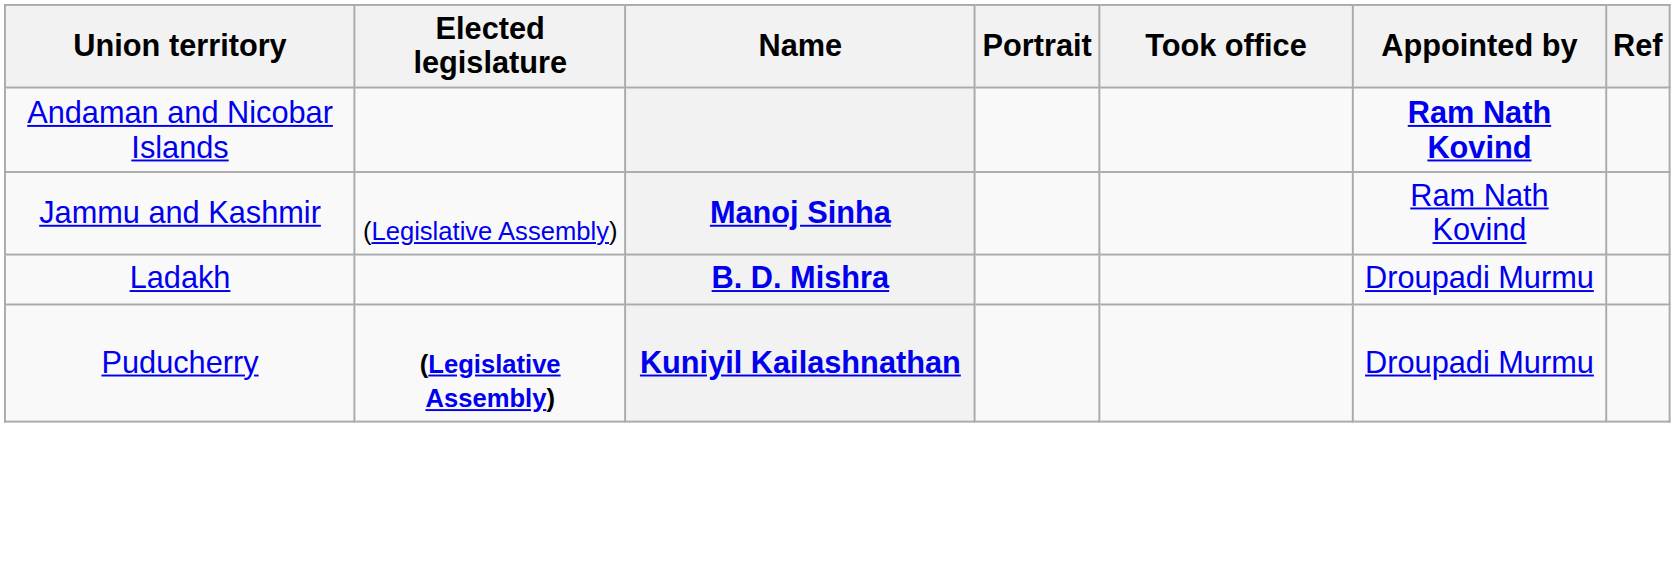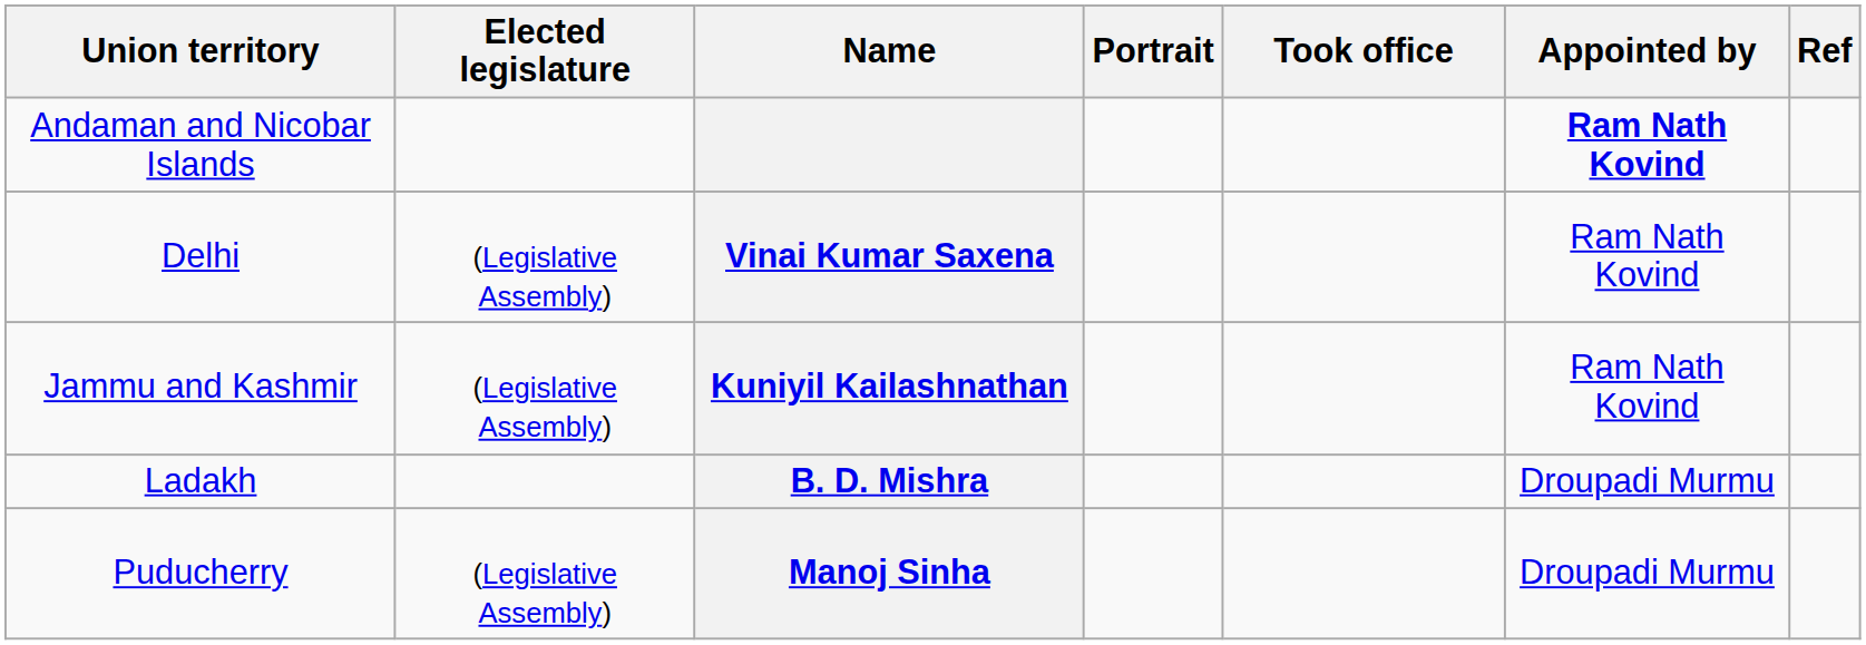 <table class="sortable wikitable" style="text-align:center">
 <tr>
 <th scope="col" style="width: 175px;">Union territory<br></th>
 <th>Elected legislature</th>
 <th scope="col" style="width: 175px;">Name</th>
 <th scope="col" class="unsortable">Portrait</th>
 <th scope="col" style="width: 125px;">Took office<br></th>
 <th>Appointed by</th>
 <th scope="col" class="unsortable">Ref</th>
 </tr>
 <tr>
 <td><a href='#'>Andaman and Nicobar Islands</a><br></td>
 <td></td>
 <th></th>
 <td></td>
 <td><br></td>
 <td><strong><a href='#'>Ram Nath Kovind</a></strong></td>
 <td></td>
 </tr>
 <tr>
+<td><a href='#'>Delhi</a><br></td>
+<td> <br> <small>(<a href='#'>Legislative Assembly</a>)</small></td>
+<th><a href='#'>Vinai Kumar Saxena</a></th>
+<td></td>
+<td><br></td>
+<td><a href='#'>Ram Nath Kovind</a></td>
+<td></td>
+</tr>
+<tr>
 <td><a href='#'>Jammu and Kashmir</a><br></td>
 <td> <br> <small>(<a href='#'>Legislative Assembly</a>)</small></td>
-<th><a href='#'>Manoj Sinha</a></th>
+<th><a href='#'>Kuniyil Kailashnathan</a></th>
 <td></td>
 <td><br></td>
 <td><a href='#'>Ram Nath Kovind</a></td>
 <td></td>
 </tr>
 <tr>
 <td><a href='#'>Ladakh</a><br></td>
 <td></td>
 <th><a href='#'>B. D. Mishra</a></th>
 <td></td>
 <td><br></td>
 <td><a href='#'>Droupadi Murmu</a></td>
 <td></td>
 </tr>
 <tr>
 <td><a href='#'>Puducherry</a><br></td>
-<td><strong><br><small>(<a href='#'>Legislative Assembly</a>)</small></strong></td>
-<th><a href='#'>Kuniyil Kailashnathan</a></th>
+<td><br><small>(<a href='#'>Legislative Assembly</a>)</small></td>
+<th><a href='#'>Manoj Sinha</a></th>
 <td></td>
 <td><br></td>
 <td><a href='#'>Droupadi Murmu</a></td>
 <td></td>
 </tr>
 </table>
